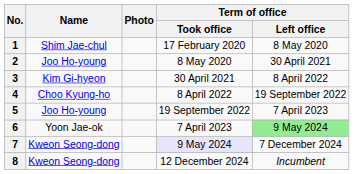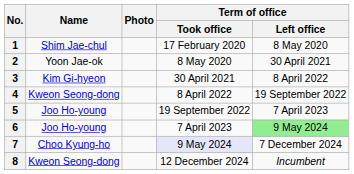 <table class="wikitable" style="text-align:center">
 <tr>
 <th rowspan=2>No.</th>
 <th rowspan=2>Name</th>
 <th rowspan=2>Photo</th>
 <th colspan=2>Term of office</th>
 </tr>
 <tr>
 <th>Took office</th>
 <th>Left office</th>
 </tr>
 <tr>
 <th>1</th>
 <td><a href='#'>Shim Jae-chul</a><br></td>
 <td></td>
 <td>17 February 2020</td>
 <td>8 May 2020</td>
 </tr>
 <tr>
 <th>2</th>
-<td><a href='#'>Joo Ho-young</a></td>
+<td>Yoon Jae-ok</td>
 <td></td>
 <td>8 May 2020</td>
 <td>30 April 2021</td>
 </tr>
 <tr>
 <th>3</th>
 <td><a href='#'>Kim Gi-hyeon</a></td>
 <td></td>
 <td>30 April 2021</td>
 <td>8 April 2022</td>
 </tr>
 <tr>
 <th>4</th>
-<td><a href='#'>Choo Kyung-ho</a></td>
+<td><a href='#'>Kweon Seong-dong</a></td>
 <td></td>
 <td>8 April 2022</td>
 <td>19 September 2022</td>
 </tr>
 <tr>
 <th>5</th>
 <td><a href='#'>Joo Ho-young</a></td>
 <td></td>
 <td>19 September 2022</td>
 <td>7 April 2023</td>
 </tr>
 <tr>
 <th>6</th>
-<td>Yoon Jae-ok</td>
+<td><a href='#'>Joo Ho-young</a></td>
 <td></td>
 <td>7 April 2023</td>
 <td style="background: lightgreen;">9 May 2024</td>
 </tr>
 <tr>
 <th>7</th>
-<td><a href='#'>Kweon Seong-dong</a></td>
+<td><a href='#'>Choo Kyung-ho</a></td>
 <td></td>
 <td style="background: lavender;">9 May 2024</td>
 <td>7 December 2024</td>
 </tr>
 <tr>
 <th>8</th>
 <td><a href='#'>Kweon Seong-dong</a></td>
 <td></td>
 <td>12 December 2024</td>
 <td><em>Incumbent</em></td>
 </tr>
 </table>
